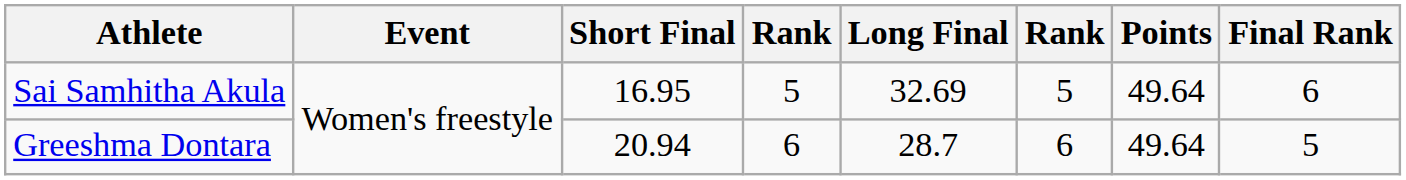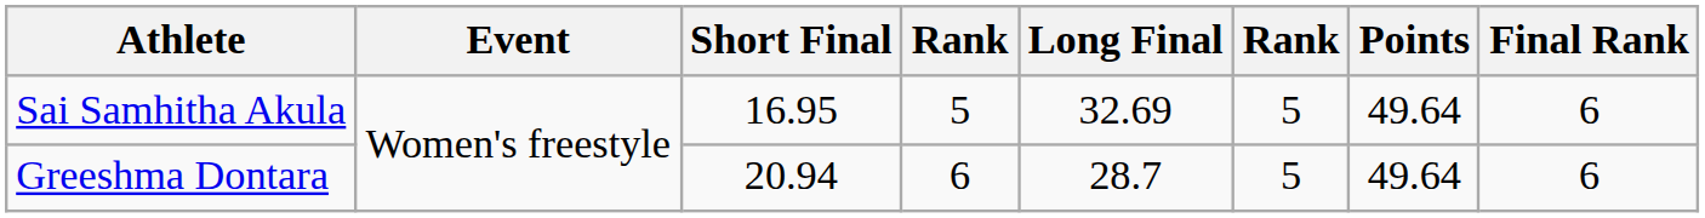 <table class=wikitable style=font-size:90%;text-align:center>
 <tr>
 <th>Athlete</th>
 <th>Event</th>
 <th>Short Final</th>
 <th>Rank</th>
 <th>Long Final</th>
 <th>Rank</th>
 <th>Points</th>
 <th>Final Rank</th>
 </tr>
 <tr>
 <td align="left"><a href='#'>Sai Samhitha Akula</a></td>
 <td rowspan="2">Women's freestyle</td>
 <td>16.95</td>
 <td>5</td>
 <td>32.69</td>
 <td>5</td>
 <td>49.64</td>
 <td>6</td>
 </tr>
 <tr>
 <td align="left"><a href='#'>Greeshma Dontara</a></td>
 <td>20.94</td>
 <td>6</td>
 <td>28.7</td>
+<td>5</td>
+<td>49.64</td>
 <td>6</td>
-<td>49.64</td>
-<td>5</td>
 </tr>
 </table>
